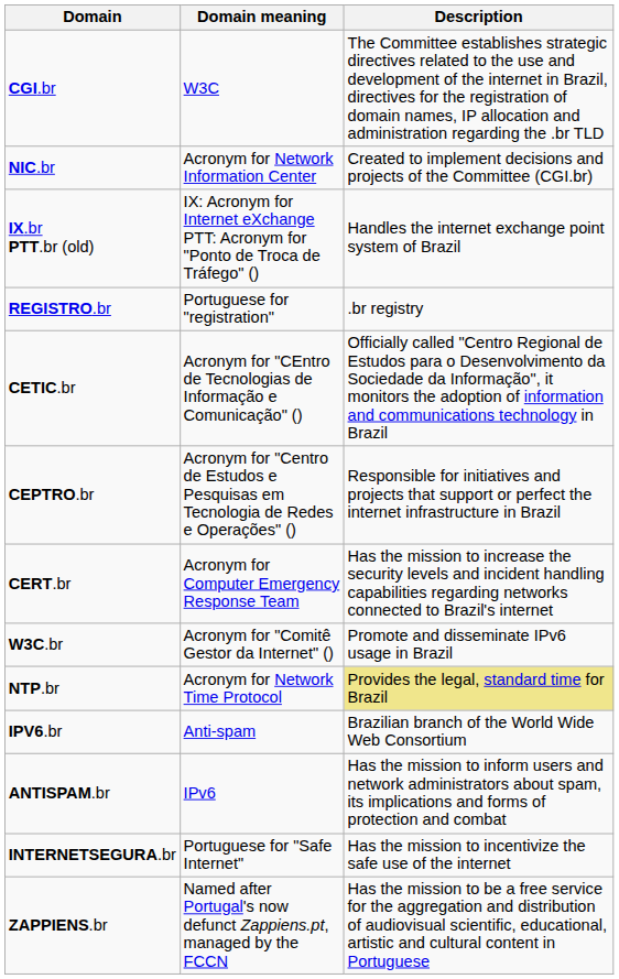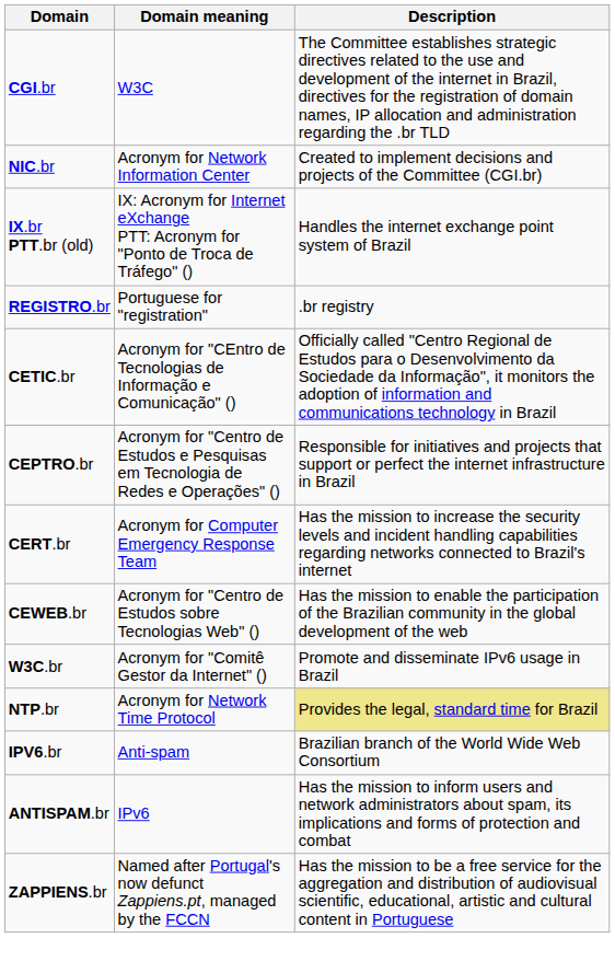 <table class="wikitable" border="1">
 <tr>
 <th>Domain</th>
 <th>Domain meaning</th>
 <th>Description</th>
 </tr>
 <tr>
 <td><a href='#'><strong>CGI</strong>.br</a></td>
 <td><a href='#'>W3C</a></td>
 <td>The Committee establishes strategic directives related to the use and development of the internet in Brazil, directives for the registration of domain names, IP allocation and administration regarding the .br TLD</td>
 </tr>
 <tr>
 <td><a href='#'><strong>NIC</strong>.br</a></td>
 <td>Acronym for <a href='#'>Network Information Center</a></td>
 <td>Created to implement decisions and projects of the Committee (CGI.br)</td>
 </tr>
 <tr>
 <td><a href='#'><strong>IX</strong>.br</a><br><strong>PTT</strong>.br (old)</td>
 <td>IX: Acronym for <a href='#'>Internet eXchange</a><br>PTT: Acronym for "Ponto de Troca de Tráfego" ()</td>
 <td>Handles the internet exchange point system of Brazil</td>
 </tr>
 <tr>
 <td><a href='#'><strong>REGISTRO</strong>.br</a></td>
 <td>Portuguese for "registration"</td>
 <td>.br registry</td>
 </tr>
 <tr>
 <td><strong>CETIC</strong>.br</td>
 <td>Acronym for "CEntro de Tecnologias de Informação e Comunicação" ()</td>
 <td>Officially called "Centro Regional de Estudos para o Desenvolvimento da Sociedade da Informação", it monitors the adoption of <a href='#'>information and communications technology</a> in Brazil</td>
 </tr>
 <tr>
 <td><strong>CEPTRO</strong>.br</td>
 <td>Acronym for "Centro de Estudos e Pesquisas em Tecnologia de Redes e Operações" ()</td>
 <td>Responsible for initiatives and projects that support or perfect the internet infrastructure in Brazil</td>
 </tr>
 <tr>
 <td><strong>CERT</strong>.br</td>
 <td>Acronym for <a href='#'>Computer Emergency Response Team</a></td>
 <td>Has the mission to increase the security levels and incident handling capabilities regarding networks connected to Brazil's internet</td>
 </tr>
 <tr>
+<td><strong>CEWEB</strong>.br</td>
+<td>Acronym for "Centro de Estudos sobre Tecnologias Web" ()</td>
+<td>Has the mission to enable the participation of the Brazilian community in the global development of the web</td>
+</tr>
+<tr>
 <td><strong>W3C</strong>.br</td>
 <td>Acronym for "Comitê Gestor da Internet" ()</td>
 <td>Promote and disseminate IPv6 usage in Brazil</td>
 </tr>
 <tr>
 <td><strong>NTP</strong>.br</td>
 <td>Acronym for <a href='#'>Network Time Protocol</a></td>
 <td style="background: khaki;">Provides the legal, <a href='#'>standard time</a> for Brazil</td>
 </tr>
 <tr>
 <td><strong>IPV6</strong>.br</td>
 <td><a href='#'>Anti-spam</a></td>
 <td>Brazilian branch of the World Wide Web Consortium</td>
 </tr>
 <tr>
 <td><strong>ANTISPAM</strong>.br</td>
 <td><a href='#'>IPv6</a></td>
 <td>Has the mission to inform users and network administrators about spam, its implications and forms of protection and combat</td>
 </tr>
 <tr>
-<td><strong>INTERNETSEGURA</strong>.br</td>
-<td>Portuguese for "Safe Internet"</td>
-<td>Has the mission to incentivize the safe use of the internet</td>
-</tr>
-<tr>
 <td><strong>ZAPPIENS</strong>.br</td>
 <td>Named after <a href='#'>Portugal</a>'s now defunct <em>Zappiens.pt</em>, managed by the <a href='#'>FCCN</a></td>
 <td>Has the mission to be a free service for the aggregation and distribution of audiovisual scientific, educational, artistic and cultural content in <a href='#'>Portuguese</a></td>
 </tr>
 </table>
